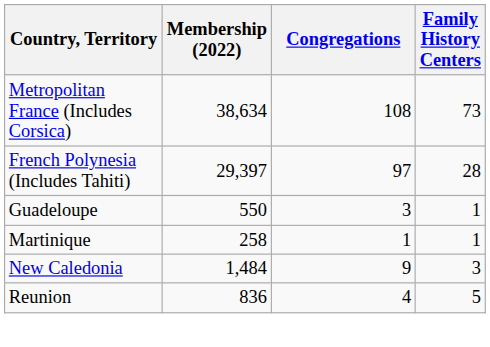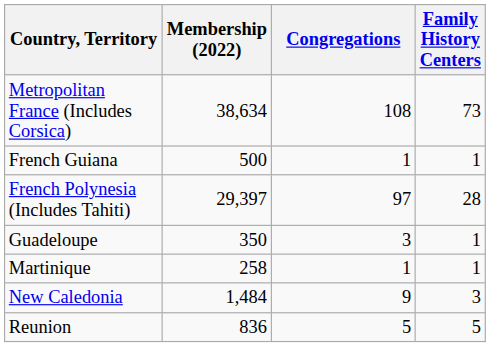 <table border=1 class="wikitable sortable">
 <tr>
 <th width="130">Country, Territory</th>
 <th width="65">Membership (2022)</th>
 <th width="118"><a href='#'>Congregations</a></th>
 <th width="40"><a href='#'>Family History Centers</a></th>
 </tr>
 <tr>
 <td><a href='#'>Metropolitan France</a> (Includes <a href='#'>Corsica</a>)</td>
 <td align="right">38,634</td>
 <td align="right">108</td>
 <td align="right">73</td>
 </tr>
 <tr>
+<td>French Guiana</td>
+<td align="right">500</td>
+<td align="right">1</td>
+<td align="right">1</td>
+</tr>
+<tr>
 <td><a href='#'>French Polynesia</a> (Includes Tahiti)</td>
 <td align="right">29,397</td>
 <td align="right">97</td>
 <td align="right">28</td>
 </tr>
 <tr>
 <td>Guadeloupe</td>
-<td align="right">550</td>
+<td align="right">350</td>
 <td align="right">3</td>
 <td align="right">1</td>
 </tr>
 <tr>
 <td>Martinique</td>
 <td align="right">258</td>
 <td align="right">1</td>
 <td align="right">1</td>
 </tr>
 <tr>
 <td><a href='#'>New Caledonia</a></td>
 <td align="right">1,484</td>
 <td align="right">9</td>
 <td align="right">3</td>
 </tr>
 <tr>
 <td>Reunion</td>
 <td align="right">836</td>
-<td align="right">4</td>
+<td align="right">5</td>
 <td align="right">5</td>
 </tr>
 </table>
